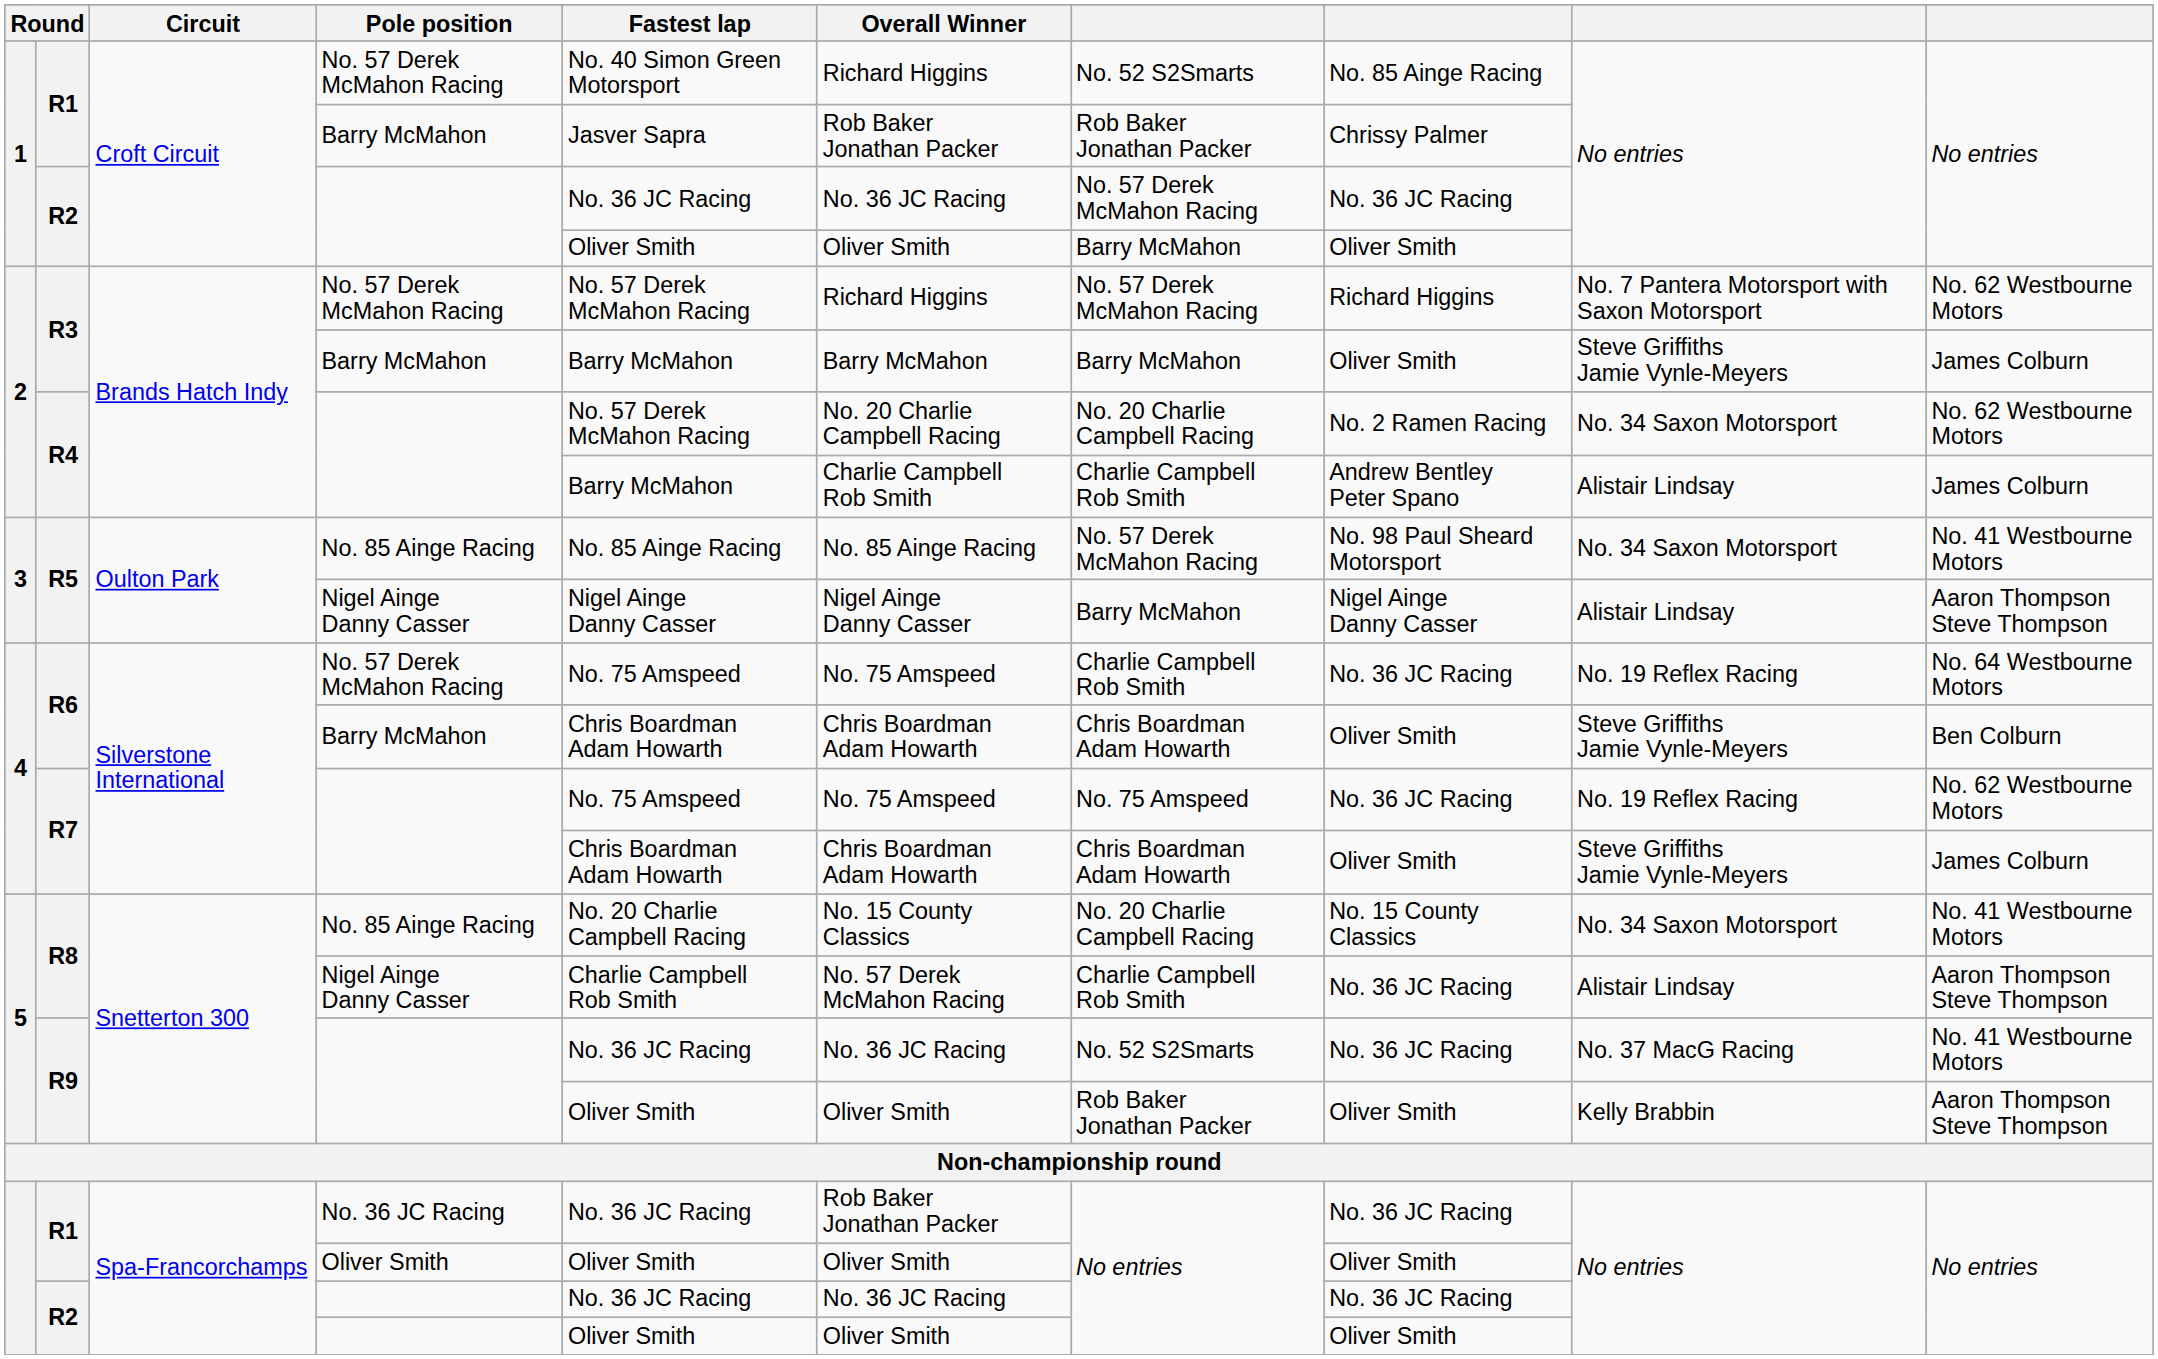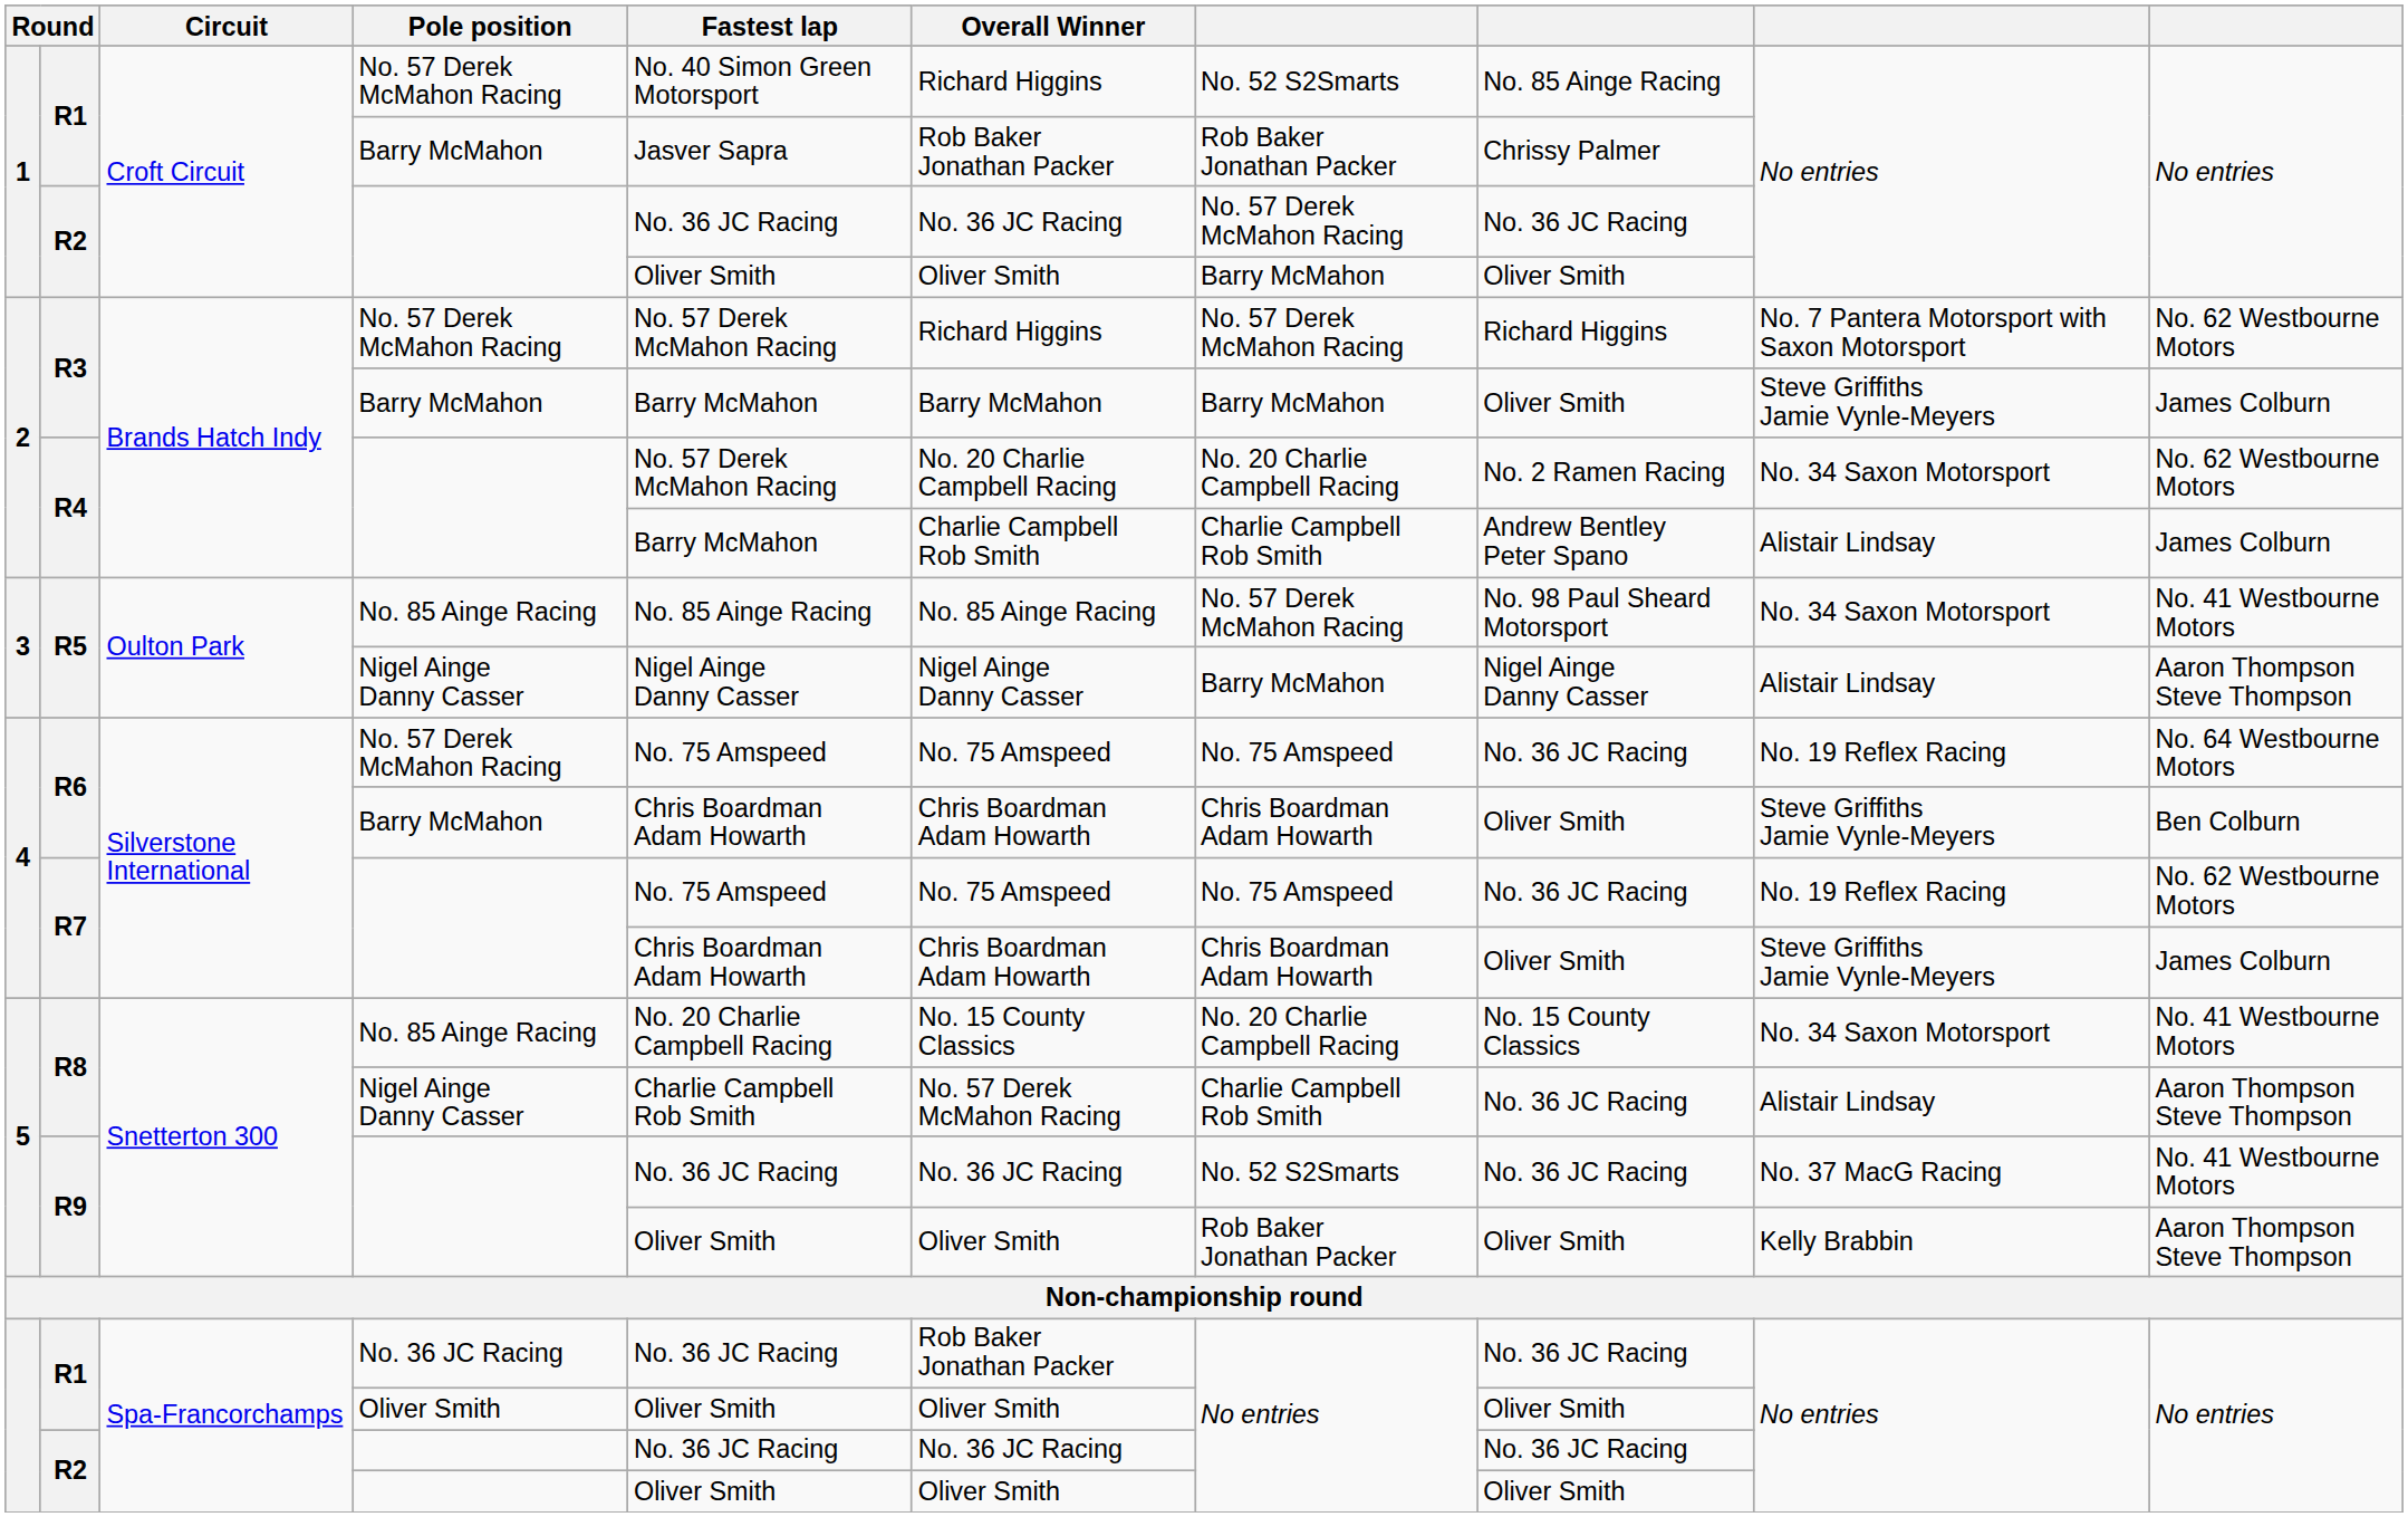 <table class="wikitable" style="font-size: 85%">
 <tr>
 <th colspan=2>Round</th>
 <th>Circuit</th>
 <th>Pole position</th>
 <th>Fastest lap</th>
 <th>Overall Winner</th>
 <th></th>
 <th></th>
 <th></th>
 <th></th>
 </tr>
 <tr>
 <th rowspan=4>1</th>
 <th rowspan=2>R1</th>
 <td rowspan=4><a href='#'>Croft Circuit</a></td>
 <td>No. 57 Derek McMahon Racing</td>
 <td>No. 40 Simon Green Motorsport</td>
 <td> Richard Higgins</td>
 <td>No. 52 S2Smarts</td>
 <td>No. 85 Ainge Racing</td>
 <td rowspan=4><em>No entries</em></td>
 <td rowspan=4><em>No entries</em></td>
 </tr>
 <tr>
 <td> Barry McMahon</td>
 <td> Jasver Sapra</td>
 <td> Rob Baker<br> Jonathan Packer</td>
 <td> Rob Baker<br> Jonathan Packer</td>
 <td> Chrissy Palmer</td>
 </tr>
 <tr>
 <th rowspan=2>R2</th>
 <td rowspan=2></td>
 <td>No. 36 JC Racing</td>
 <td>No. 36 JC Racing</td>
 <td>No. 57 Derek McMahon Racing</td>
 <td>No. 36 JC Racing</td>
 </tr>
 <tr>
 <td> Oliver Smith</td>
 <td> Oliver Smith</td>
 <td> Barry McMahon</td>
 <td> Oliver Smith</td>
 </tr>
 <tr>
 <th rowspan=4>2</th>
 <th rowspan=2>R3</th>
 <td rowspan=4><a href='#'>Brands Hatch Indy</a></td>
 <td>No. 57 Derek McMahon Racing</td>
 <td>No. 57 Derek McMahon Racing</td>
 <td> Richard Higgins</td>
 <td>No. 57 Derek McMahon Racing</td>
 <td> Richard Higgins</td>
 <td>No. 7 Pantera Motorsport with Saxon Motorsport</td>
 <td>No. 62 Westbourne Motors</td>
 </tr>
 <tr>
 <td> Barry McMahon</td>
 <td> Barry McMahon</td>
 <td> Barry McMahon</td>
 <td> Barry McMahon</td>
 <td> Oliver Smith</td>
 <td> Steve Griffiths<br> Jamie Vynle-Meyers</td>
 <td> James Colburn</td>
 </tr>
 <tr>
 <th rowspan=2>R4</th>
 <td rowspan=2></td>
 <td>No. 57 Derek McMahon Racing</td>
 <td>No. 20 Charlie Campbell Racing</td>
 <td>No. 20 Charlie Campbell Racing</td>
 <td>No. 2 Ramen Racing</td>
 <td>No. 34 Saxon Motorsport</td>
 <td>No. 62 Westbourne Motors</td>
 </tr>
 <tr>
 <td> Barry McMahon</td>
 <td> Charlie Campbell<br> Rob Smith</td>
 <td> Charlie Campbell<br> Rob Smith</td>
 <td> Andrew Bentley<br> Peter Spano</td>
 <td> Alistair Lindsay</td>
 <td> James Colburn</td>
 </tr>
 <tr>
 <th rowspan=2>3</th>
 <th rowspan=2>R5</th>
 <td rowspan=2><a href='#'>Oulton Park</a></td>
 <td>No. 85 Ainge Racing</td>
 <td>No. 85 Ainge Racing</td>
 <td>No. 85 Ainge Racing</td>
 <td>No. 57 Derek McMahon Racing</td>
 <td>No. 98 Paul Sheard Motorsport</td>
 <td>No. 34 Saxon Motorsport</td>
 <td>No. 41 Westbourne Motors</td>
 </tr>
 <tr>
 <td> Nigel Ainge<br> Danny Casser</td>
 <td> Nigel Ainge<br> Danny Casser</td>
 <td> Nigel Ainge<br> Danny Casser</td>
 <td> Barry McMahon</td>
 <td> Nigel Ainge<br> Danny Casser</td>
 <td> Alistair Lindsay</td>
 <td> Aaron Thompson<br> Steve Thompson</td>
 </tr>
 <tr>
 <th rowspan=4>4</th>
 <th rowspan=2>R6</th>
 <td rowspan=4><a href='#'>Silverstone International</a></td>
 <td>No. 57 Derek McMahon Racing</td>
 <td>No. 75 Amspeed</td>
 <td>No. 75 Amspeed</td>
-<td> Charlie Campbell<br> Rob Smith</td>
+<td>No. 75 Amspeed</td>
 <td>No. 36 JC Racing</td>
 <td>No. 19 Reflex Racing</td>
 <td>No. 64 Westbourne Motors</td>
 </tr>
 <tr>
 <td> Barry McMahon</td>
 <td> Chris Boardman<br> Adam Howarth</td>
 <td> Chris Boardman<br> Adam Howarth</td>
 <td> Chris Boardman<br> Adam Howarth</td>
 <td> Oliver Smith</td>
 <td> Steve Griffiths<br> Jamie Vynle-Meyers</td>
 <td> Ben Colburn</td>
 </tr>
 <tr>
 <th rowspan=2>R7</th>
 <td rowspan=2></td>
 <td>No. 75 Amspeed</td>
 <td>No. 75 Amspeed</td>
 <td>No. 75 Amspeed</td>
 <td>No. 36 JC Racing</td>
 <td>No. 19 Reflex Racing</td>
 <td>No. 62 Westbourne Motors</td>
 </tr>
 <tr>
 <td> Chris Boardman<br> Adam Howarth</td>
 <td> Chris Boardman<br> Adam Howarth</td>
 <td> Chris Boardman<br> Adam Howarth</td>
 <td> Oliver Smith</td>
 <td> Steve Griffiths<br> Jamie Vynle-Meyers</td>
 <td> James Colburn</td>
 </tr>
 <tr>
 <th rowspan=4>5</th>
 <th rowspan=2>R8</th>
 <td rowspan=4><a href='#'>Snetterton 300</a></td>
 <td>No. 85 Ainge Racing</td>
 <td>No. 20 Charlie Campbell Racing</td>
 <td>No. 15 County Classics</td>
 <td>No. 20 Charlie Campbell Racing</td>
 <td>No. 15 County Classics</td>
 <td>No. 34 Saxon Motorsport</td>
 <td>No. 41 Westbourne Motors</td>
 </tr>
 <tr>
 <td> Nigel Ainge<br> Danny Casser</td>
 <td> Charlie Campbell<br> Rob Smith</td>
 <td>No. 57 Derek McMahon Racing</td>
 <td> Charlie Campbell<br> Rob Smith</td>
 <td>No. 36 JC Racing</td>
 <td> Alistair Lindsay</td>
 <td> Aaron Thompson<br> Steve Thompson</td>
 </tr>
 <tr>
 <th rowspan=2>R9</th>
 <td rowspan=2></td>
 <td>No. 36 JC Racing</td>
 <td>No. 36 JC Racing</td>
 <td>No. 52 S2Smarts</td>
 <td>No. 36 JC Racing</td>
 <td>No. 37 MacG Racing</td>
 <td>No. 41 Westbourne Motors</td>
 </tr>
 <tr>
 <td> Oliver Smith</td>
 <td> Oliver Smith</td>
 <td> Rob Baker<br> Jonathan Packer</td>
 <td> Oliver Smith</td>
 <td> Kelly Brabbin</td>
 <td> Aaron Thompson<br> Steve Thompson</td>
 </tr>
 <tr>
 <th colspan=10>Non-championship round</th>
 </tr>
 <tr>
 <th rowspan=4></th>
 <th rowspan=2>R1</th>
 <td rowspan=4><a href='#'>Spa-Francorchamps</a></td>
 <td>No. 36 JC Racing</td>
 <td>No. 36 JC Racing</td>
 <td> Rob Baker<br> Jonathan Packer</td>
 <td rowspan=4><em>No entries</em></td>
 <td>No. 36 JC Racing</td>
 <td rowspan=4><em>No entries</em></td>
 <td rowspan=4><em>No entries</em></td>
 </tr>
 <tr>
 <td> Oliver Smith</td>
 <td> Oliver Smith</td>
 <td> Oliver Smith</td>
 <td> Oliver Smith</td>
 </tr>
 <tr>
 <th rowspan=2>R2</th>
 <td></td>
 <td>No. 36 JC Racing</td>
 <td>No. 36 JC Racing</td>
 <td>No. 36 JC Racing</td>
 </tr>
 <tr>
 <td></td>
 <td> Oliver Smith</td>
 <td> Oliver Smith</td>
 <td> Oliver Smith</td>
 </tr>
 <tr>
 </tr>
 </table>
